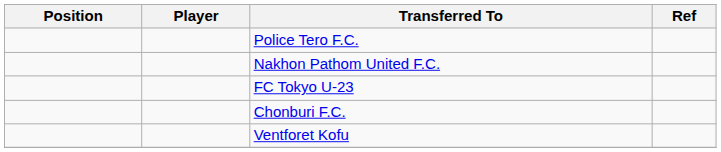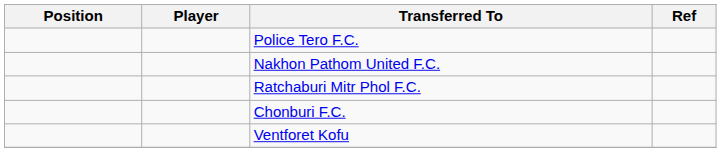 <table class="wikitable sortable" style="width:60%; text-align:center; font-size:100%; text-align:left;">
 <tr>
 <th>Position</th>
 <th>Player</th>
 <th>Transferred To</th>
 <th>Ref</th>
 </tr>
 <tr>
 <td></td>
 <td></td>
 <td> <a href='#'>Police Tero F.C.</a></td>
 <td></td>
 </tr>
 <tr>
 <td></td>
 <td></td>
 <td> <a href='#'>Nakhon Pathom United F.C.</a></td>
 <td></td>
 </tr>
 <tr>
 <td></td>
 <td></td>
-<td> <a href='#'>FC Tokyo U-23</a></td>
+<td> <a href='#'>Ratchaburi Mitr Phol F.C.</a></td>
 <td></td>
 </tr>
 <tr>
 <td></td>
 <td></td>
 <td> <a href='#'>Chonburi F.C.</a></td>
 <td></td>
 </tr>
 <tr>
 <td></td>
 <td></td>
 <td> <a href='#'>Ventforet Kofu</a></td>
 <td></td>
 </tr>
 <tr>
 </tr>
 </table>
